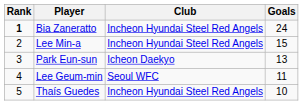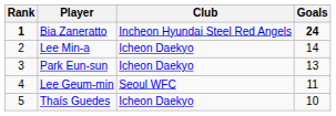 <table class="wikitable" style="text-align:center">
 <tr>
 <th>Rank</th>
 <th>Player</th>
 <th>Club</th>
 <th>Goals</th>
 </tr>
 <tr>
 <td><strong>1</strong></td>
 <td align="left"> <a href='#'>Bia Zaneratto</a></td>
 <td align="left"><a href='#'>Incheon Hyundai Steel Red Angels</a></td>
-<td>24</td>
+<td><strong>24</strong></td>
 </tr>
 <tr>
 <td>2</td>
 <td align="left"> <a href='#'>Lee Min-a</a></td>
-<td align="left"><a href='#'>Incheon Hyundai Steel Red Angels</a></td>
-<td>15</td>
+<td align="left"><a href='#'>Icheon Daekyo</a></td>
+<td>14</td>
 </tr>
 <tr>
 <td>3</td>
 <td align="left"> <a href='#'>Park Eun-sun</a></td>
 <td align="left"><a href='#'>Icheon Daekyo</a></td>
 <td>13</td>
 </tr>
 <tr>
 <td>4</td>
 <td align="left"> <a href='#'>Lee Geum-min</a></td>
 <td align="left"><a href='#'>Seoul WFC</a></td>
 <td>11</td>
 </tr>
 <tr>
 <td>5</td>
 <td align="left"> <a href='#'>Thaís Guedes</a></td>
-<td align="left"><a href='#'>Incheon Hyundai Steel Red Angels</a></td>
+<td align="left"><a href='#'>Icheon Daekyo</a></td>
 <td>10</td>
 </tr>
 </table>
